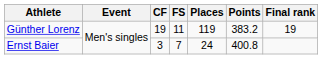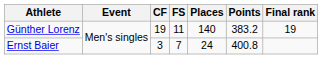 <table class="wikitable" border="1" style="font-size:90%">
 <tr>
 <th>Athlete</th>
 <th>Event</th>
 <th>CF</th>
 <th>FS</th>
 <th>Places</th>
 <th>Points</th>
 <th>Final rank</th>
 </tr>
 <tr align=center>
 <td align=left><a href='#'>Günther Lorenz</a></td>
 <td rowspan="2">Men's singles</td>
 <td>19</td>
 <td>11</td>
-<td>119</td>
+<td>140</td>
 <td>383.2</td>
 <td>19</td>
 </tr>
 <tr align=center>
 <td align=left><a href='#'>Ernst Baier</a></td>
 <td>3</td>
 <td>7</td>
 <td>24</td>
 <td>400.8</td>
 <td></td>
 </tr>
 </table>
